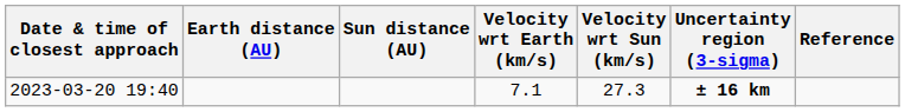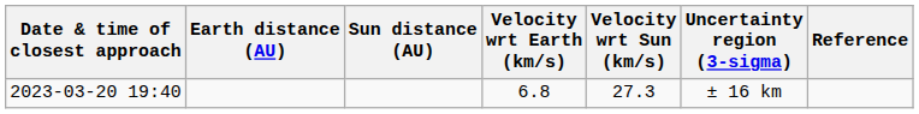 <table class="wikitable" style="text-align: center; font-size: 0.9em;">
 <tr>
 <th>Date & time of<br>closest approach</th>
 <th>Earth distance<br>(<a href='#'>AU</a>)</th>
 <th>Sun distance<br>(AU)</th>
 <th>Velocity<br>wrt Earth<br>(km/s)</th>
 <th>Velocity<br>wrt Sun<br>(km/s)</th>
 <th>Uncertainty<br>region<br>(<a href='#'>3-sigma</a>)</th>
 <th>Reference</th>
 </tr>
 <tr>
 <td>2023-03-20 19:40</td>
 <td></td>
 <td></td>
-<td>7.1</td>
+<td>6.8</td>
 <td>27.3</td>
-<td><strong>± 16 km</strong></td>
+<td>± 16 km</td>
 <td><small></small></td>
 </tr>
 </table>
